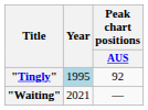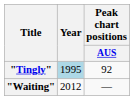 <table class="wikitable plainrowheaders" style="text-align:center;">
 <tr>
 <th scope="col" rowspan="2">Title</th>
 <th scope="col" rowspan="2">Year</th>
 <th scope="col" colspan="1">Peak chart positions</th>
 </tr>
 <tr>
 <th scope="col" style="width:3em;font-size:90%;"><a href='#'>AUS</a><br></th>
 </tr>
 <tr>
 <th scope="row">"<a href='#'>Tingly</a>"</th>
 <td style="background: lightblue;">1995</td>
 <td>92</td>
 </tr>
 <tr>
 <th scope="row">"Waiting"</th>
-<td>2021</td>
+<td>2012</td>
 <td>—</td>
 </tr>
 </table>
